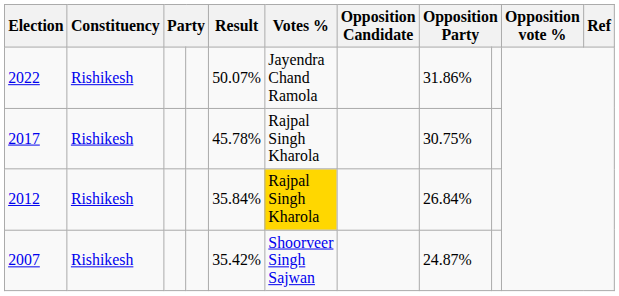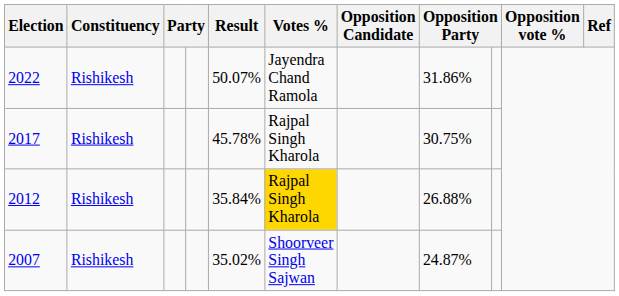 <table class="wikitable sortable">
 <tr>
 <th>Election</th>
 <th>Constituency</th>
 <th colspan="2">Party</th>
 <th>Result</th>
 <th>Votes %</th>
 <th>Opposition Candidate</th>
 <th colspan="2">Opposition Party</th>
 <th>Opposition vote %</th>
 <th>Ref</th>
 </tr>
 <tr>
 <td><a href='#'>2022</a></td>
 <td><a href='#'>Rishikesh</a></td>
 <td></td>
 <td></td>
 <td>50.07%</td>
 <td>Jayendra Chand Ramola</td>
 <td></td>
 <td>31.86%</td>
 <td></td>
 </tr>
 <tr>
 <td><a href='#'>2017</a></td>
 <td><a href='#'>Rishikesh</a></td>
 <td></td>
 <td></td>
 <td>45.78%</td>
 <td>Rajpal Singh Kharola</td>
 <td></td>
 <td>30.75%</td>
 <td></td>
 </tr>
 <tr>
 <td><a href='#'>2012</a></td>
 <td><a href='#'>Rishikesh</a></td>
 <td></td>
 <td></td>
 <td>35.84%</td>
 <td style="background: gold;">Rajpal Singh Kharola</td>
 <td></td>
-<td>26.84%</td>
+<td>26.88%</td>
 <td></td>
 </tr>
 <tr>
 <td><a href='#'>2007</a></td>
 <td><a href='#'>Rishikesh</a></td>
 <td></td>
 <td></td>
-<td>35.42%</td>
+<td>35.02%</td>
 <td><a href='#'>Shoorveer Singh Sajwan</a></td>
 <td></td>
 <td>24.87%</td>
 <td></td>
 </tr>
 </table>
